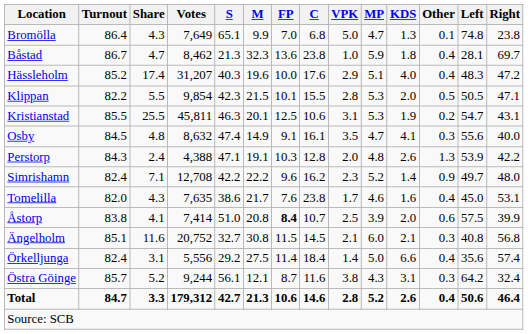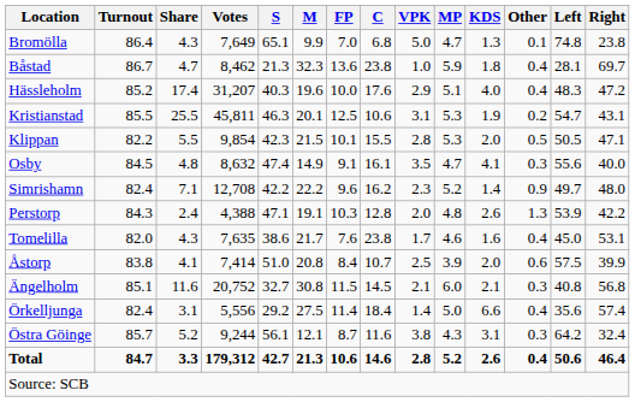 <table class="wikitable sortable" style=text-align:right>
 <tr>
 <th>Location</th>
 <th>Turnout</th>
 <th>Share</th>
 <th>Votes</th>
 <th><a href='#'>S</a></th>
 <th><a href='#'>M</a></th>
 <th><a href='#'>FP</a></th>
 <th><a href='#'>C</a></th>
 <th><a href='#'>VPK</a></th>
 <th><a href='#'>MP</a></th>
 <th><a href='#'>KDS</a></th>
 <th>Other</th>
 <th>Left</th>
 <th>Right</th>
 </tr>
 <tr>
 <td align=left><a href='#'>Bromölla</a></td>
 <td>86.4</td>
 <td>4.3</td>
 <td>7,649</td>
 <td>65.1</td>
 <td>9.9</td>
 <td>7.0</td>
 <td>6.8</td>
 <td>5.0</td>
 <td>4.7</td>
 <td>1.3</td>
 <td>0.1</td>
 <td>74.8</td>
 <td>23.8</td>
 </tr>
 <tr>
 <td align=left><a href='#'>Båstad</a></td>
 <td>86.7</td>
 <td>4.7</td>
 <td>8,462</td>
 <td>21.3</td>
 <td>32.3</td>
 <td>13.6</td>
 <td>23.8</td>
 <td>1.0</td>
 <td>5.9</td>
 <td>1.8</td>
 <td>0.4</td>
 <td>28.1</td>
 <td>69.7</td>
 </tr>
 <tr>
 <td align=left><a href='#'>Hässleholm</a></td>
 <td>85.2</td>
 <td>17.4</td>
 <td>31,207</td>
 <td>40.3</td>
 <td>19.6</td>
 <td>10.0</td>
 <td>17.6</td>
 <td>2.9</td>
 <td>5.1</td>
 <td>4.0</td>
 <td>0.4</td>
 <td>48.3</td>
 <td>47.2</td>
 </tr>
 <tr>
+<td align=left><a href='#'>Kristianstad</a></td>
+<td>85.5</td>
+<td>25.5</td>
+<td>45,811</td>
+<td>46.3</td>
+<td>20.1</td>
+<td>12.5</td>
+<td>10.6</td>
+<td>3.1</td>
+<td>5.3</td>
+<td>1.9</td>
+<td>0.2</td>
+<td>54.7</td>
+<td>43.1</td>
+</tr>
+<tr>
 <td align=left><a href='#'>Klippan</a></td>
 <td>82.2</td>
 <td>5.5</td>
 <td>9,854</td>
 <td>42.3</td>
 <td>21.5</td>
 <td>10.1</td>
 <td>15.5</td>
 <td>2.8</td>
 <td>5.3</td>
 <td>2.0</td>
 <td>0.5</td>
 <td>50.5</td>
 <td>47.1</td>
-</tr>
-<tr>
-<td align=left><a href='#'>Kristianstad</a></td>
-<td>85.5</td>
-<td>25.5</td>
-<td>45,811</td>
-<td>46.3</td>
-<td>20.1</td>
-<td>12.5</td>
-<td>10.6</td>
-<td>3.1</td>
-<td>5.3</td>
-<td>1.9</td>
-<td>0.2</td>
-<td>54.7</td>
-<td>43.1</td>
 </tr>
 <tr>
 <td align=left><a href='#'>Osby</a></td>
 <td>84.5</td>
 <td>4.8</td>
 <td>8,632</td>
 <td>47.4</td>
 <td>14.9</td>
 <td>9.1</td>
 <td>16.1</td>
 <td>3.5</td>
 <td>4.7</td>
 <td>4.1</td>
 <td>0.3</td>
 <td>55.6</td>
 <td>40.0</td>
 </tr>
 <tr>
+<td align=left><a href='#'>Simrishamn</a></td>
+<td>82.4</td>
+<td>7.1</td>
+<td>12,708</td>
+<td>42.2</td>
+<td>22.2</td>
+<td>9.6</td>
+<td>16.2</td>
+<td>2.3</td>
+<td>5.2</td>
+<td>1.4</td>
+<td>0.9</td>
+<td>49.7</td>
+<td>48.0</td>
+</tr>
+<tr>
 <td align=left><a href='#'>Perstorp</a></td>
 <td>84.3</td>
 <td>2.4</td>
 <td>4,388</td>
 <td>47.1</td>
 <td>19.1</td>
 <td>10.3</td>
 <td>12.8</td>
 <td>2.0</td>
 <td>4.8</td>
 <td>2.6</td>
 <td>1.3</td>
 <td>53.9</td>
 <td>42.2</td>
-</tr>
-<tr>
-<td align=left><a href='#'>Simrishamn</a></td>
-<td>82.4</td>
-<td>7.1</td>
-<td>12,708</td>
-<td>42.2</td>
-<td>22.2</td>
-<td>9.6</td>
-<td>16.2</td>
-<td>2.3</td>
-<td>5.2</td>
-<td>1.4</td>
-<td>0.9</td>
-<td>49.7</td>
-<td>48.0</td>
 </tr>
 <tr>
 <td align=left><a href='#'>Tomelilla</a></td>
 <td>82.0</td>
 <td>4.3</td>
 <td>7,635</td>
 <td>38.6</td>
 <td>21.7</td>
 <td>7.6</td>
 <td>23.8</td>
 <td>1.7</td>
 <td>4.6</td>
 <td>1.6</td>
 <td>0.4</td>
 <td>45.0</td>
 <td>53.1</td>
 </tr>
 <tr>
 <td align=left><a href='#'>Åstorp</a></td>
 <td>83.8</td>
 <td>4.1</td>
 <td>7,414</td>
 <td>51.0</td>
 <td>20.8</td>
-<td><strong>8.4</strong></td>
+<td>8.4</td>
 <td>10.7</td>
 <td>2.5</td>
 <td>3.9</td>
 <td>2.0</td>
 <td>0.6</td>
 <td>57.5</td>
 <td>39.9</td>
 </tr>
 <tr>
 <td align=left><a href='#'>Ängelholm</a></td>
 <td>85.1</td>
 <td>11.6</td>
 <td>20,752</td>
 <td>32.7</td>
 <td>30.8</td>
 <td>11.5</td>
 <td>14.5</td>
 <td>2.1</td>
 <td>6.0</td>
 <td>2.1</td>
 <td>0.3</td>
 <td>40.8</td>
 <td>56.8</td>
 </tr>
 <tr>
 <td align=left><a href='#'>Örkelljunga</a></td>
 <td>82.4</td>
 <td>3.1</td>
 <td>5,556</td>
 <td>29.2</td>
 <td>27.5</td>
 <td>11.4</td>
 <td>18.4</td>
 <td>1.4</td>
 <td>5.0</td>
 <td>6.6</td>
 <td>0.4</td>
 <td>35.6</td>
 <td>57.4</td>
 </tr>
 <tr>
 <td align=left><a href='#'>Östra Göinge</a></td>
 <td>85.7</td>
 <td>5.2</td>
 <td>9,244</td>
 <td>56.1</td>
 <td>12.1</td>
 <td>8.7</td>
 <td>11.6</td>
 <td>3.8</td>
 <td>4.3</td>
 <td>3.1</td>
 <td>0.3</td>
 <td>64.2</td>
 <td>32.4</td>
 </tr>
 <tr>
 <td align=left><strong>Total</strong></td>
 <td><strong>84.7</strong></td>
 <td><strong>3.3</strong></td>
 <td><strong>179,312</strong></td>
 <td><strong>42.7</strong></td>
 <td><strong>21.3</strong></td>
 <td><strong>10.6</strong></td>
 <td><strong>14.6</strong></td>
 <td><strong>2.8</strong></td>
 <td><strong>5.2</strong></td>
 <td><strong>2.6</strong></td>
 <td><strong>0.4</strong></td>
 <td><strong>50.6</strong></td>
 <td><strong>46.4</strong></td>
 </tr>
 <tr>
 <td align=left colspan=14>Source: SCB </td>
 </tr>
 </table>
